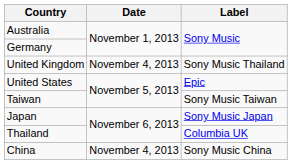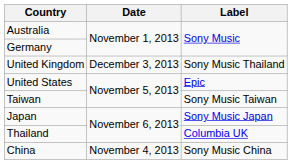 <table class="wikitable plainrowheaders">
 <tr>
 <th scope="col">Country</th>
 <th scope="col">Date</th>
 <th scope="col">Label</th>
 </tr>
 <tr>
 <td>Australia</td>
 <td rowspan="2">November 1, 2013</td>
 <td rowspan="2"><a href='#'>Sony Music</a></td>
 </tr>
 <tr>
 <td>Germany</td>
 </tr>
 <tr>
 <td>United Kingdom</td>
-<td>November 4, 2013</td>
+<td>December 3, 2013</td>
 <td>Sony Music Thailand</td>
 </tr>
 <tr>
 <td>United States</td>
 <td rowspan="2">November 5, 2013</td>
 <td><a href='#'>Epic</a></td>
 </tr>
 <tr>
 <td>Taiwan</td>
 <td>Sony Music Taiwan</td>
 </tr>
 <tr>
 <td>Japan</td>
 <td rowspan="2">November 6, 2013</td>
 <td><a href='#'>Sony Music Japan</a></td>
 </tr>
 <tr>
 <td>Thailand</td>
 <td><a href='#'>Columbia UK</a></td>
 </tr>
 <tr>
 <td>China</td>
 <td>November 4, 2013</td>
 <td>Sony Music China</td>
 </tr>
 </table>
